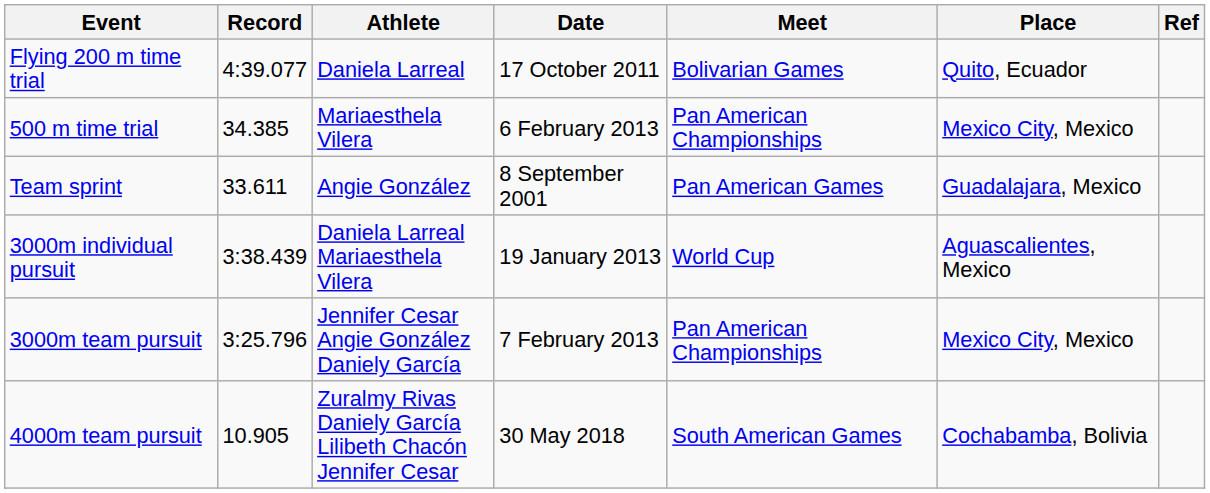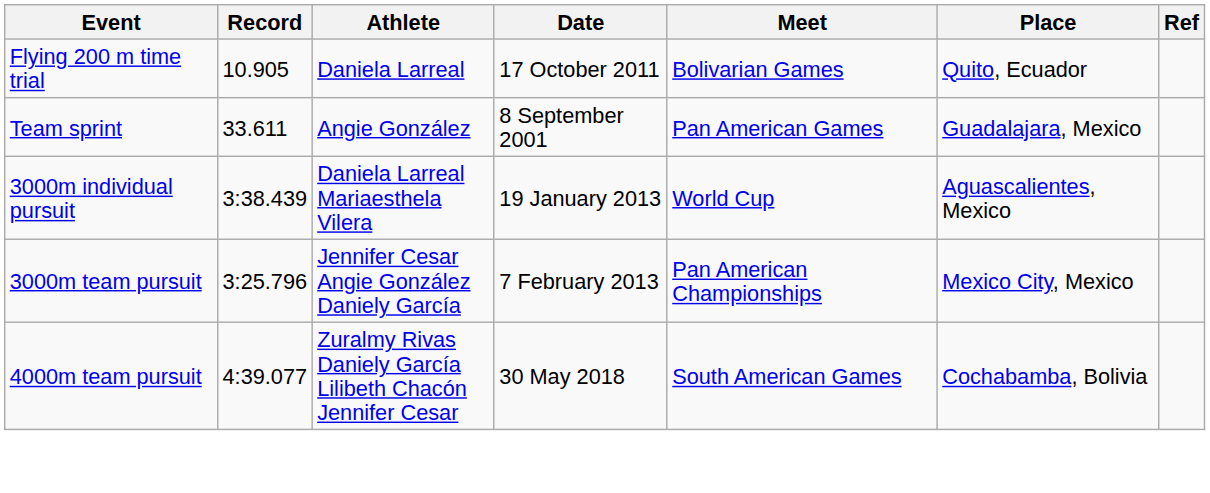 <table class="wikitable" style="font-size:95%; width: 95%;">
 <tr>
 <th>Event</th>
 <th>Record</th>
 <th>Athlete</th>
 <th>Date</th>
 <th>Meet</th>
 <th>Place</th>
 <th>Ref</th>
 </tr>
 <tr>
 <td><a href='#'>Flying 200 m time trial</a></td>
-<td>4:39.077</td>
+<td>10.905</td>
 <td><a href='#'>Daniela Larreal</a></td>
 <td>17 October 2011</td>
 <td><a href='#'>Bolivarian Games</a></td>
 <td><a href='#'>Quito</a>, Ecuador</td>
-<td></td>
-</tr>
-<tr>
-<td><a href='#'>500 m time trial</a></td>
-<td>34.385</td>
-<td><a href='#'>Mariaesthela Vilera</a></td>
-<td>6 February 2013</td>
-<td><a href='#'>Pan American Championships</a></td>
-<td><a href='#'>Mexico City</a>, Mexico</td>
 <td></td>
 </tr>
 <tr>
 <td><a href='#'>Team sprint</a></td>
 <td>33.611</td>
 <td><a href='#'>Angie González</a></td>
 <td>8 September 2001</td>
 <td><a href='#'>Pan American Games</a></td>
 <td><a href='#'>Guadalajara</a>, Mexico</td>
 <td></td>
 </tr>
 <tr>
 <td><a href='#'>3000m individual pursuit</a></td>
 <td>3:38.439</td>
 <td><a href='#'>Daniela Larreal</a><br><a href='#'>Mariaesthela Vilera</a></td>
 <td>19 January 2013</td>
 <td><a href='#'>World Cup</a></td>
 <td><a href='#'>Aguascalientes</a>, Mexico</td>
 <td></td>
 </tr>
 <tr>
 <td><a href='#'>3000m team pursuit</a></td>
 <td>3:25.796</td>
 <td><a href='#'>Jennifer Cesar</a><br><a href='#'>Angie González</a><br><a href='#'>Daniely García</a></td>
 <td>7 February 2013</td>
 <td><a href='#'>Pan American Championships</a></td>
 <td><a href='#'>Mexico City</a>, Mexico</td>
 <td></td>
 </tr>
 <tr>
 <td><a href='#'>4000m team pursuit</a></td>
-<td>10.905</td>
+<td>4:39.077</td>
 <td><a href='#'>Zuralmy Rivas</a><br><a href='#'>Daniely García</a><br><a href='#'>Lilibeth Chacón </a><br><a href='#'>Jennifer Cesar</a></td>
 <td>30 May 2018</td>
 <td><a href='#'>South American Games</a></td>
 <td><a href='#'>Cochabamba</a>, Bolivia</td>
 <td></td>
 </tr>
 </table>
